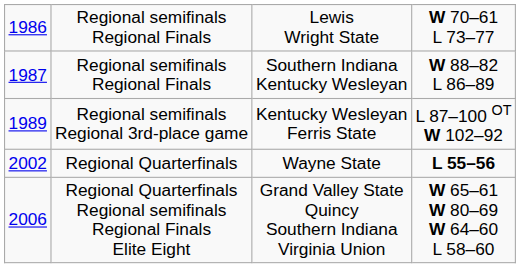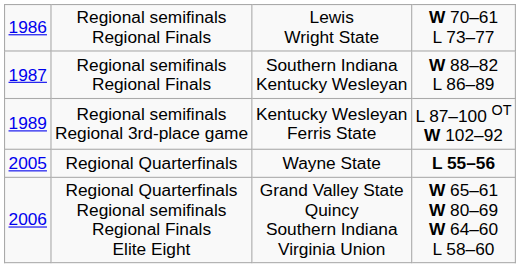 <table class="wikitable">
 <tr align="center">
 <td><a href='#'>1986</a></td>
 <td>Regional semifinals<br>Regional Finals</td>
 <td>Lewis<br>Wright State</td>
 <td><strong>W</strong> 70–61<br>L 73–77</td>
 </tr>
 <tr align="center">
 <td><a href='#'>1987</a></td>
 <td>Regional semifinals<br>Regional Finals</td>
 <td>Southern Indiana<br>Kentucky Wesleyan</td>
 <td><strong>W</strong> 88–82<br>L 86–89</td>
 </tr>
 <tr align="center">
 <td><a href='#'>1989</a></td>
 <td>Regional semifinals<br>Regional 3rd-place game</td>
 <td>Kentucky Wesleyan<br>Ferris State</td>
 <td>L 87–100 <sup>OT</sup><br><strong>W</strong> 102–92</td>
 </tr>
 <tr align="center">
-<td><a href='#'>2002</a></td>
+<td><a href='#'>2005</a></td>
 <td>Regional Quarterfinals</td>
 <td>Wayne State</td>
 <td><strong>L 55–56</strong></td>
 </tr>
 <tr align="center">
 <td><a href='#'>2006</a></td>
 <td>Regional Quarterfinals<br>Regional semifinals<br>Regional Finals<br>Elite Eight</td>
 <td>Grand Valley State<br>Quincy<br>Southern Indiana<br>Virginia Union</td>
 <td><strong>W</strong> 65–61<br><strong>W</strong> 80–69<br><strong>W</strong> 64–60<br>L 58–60</td>
 </tr>
 </table>
